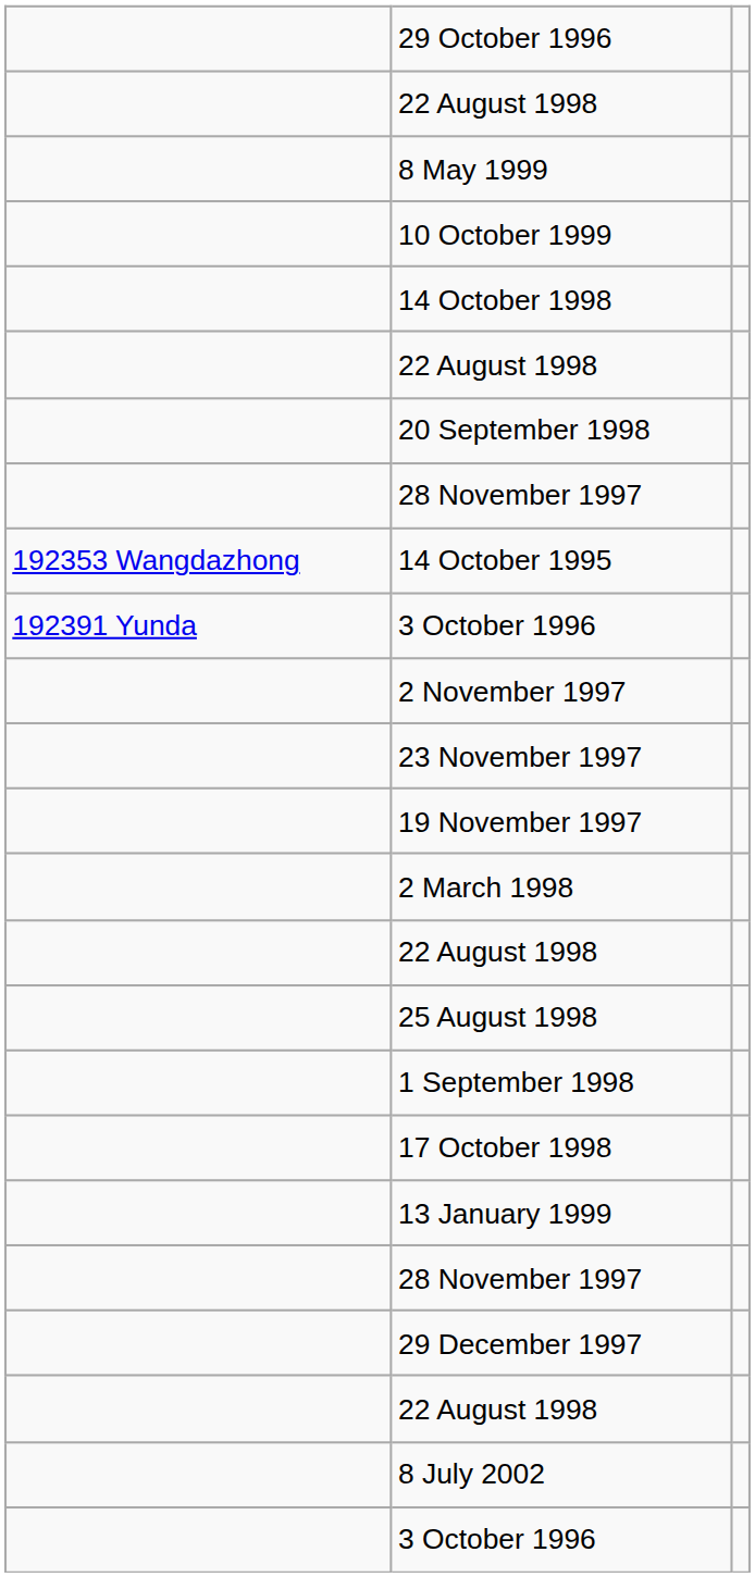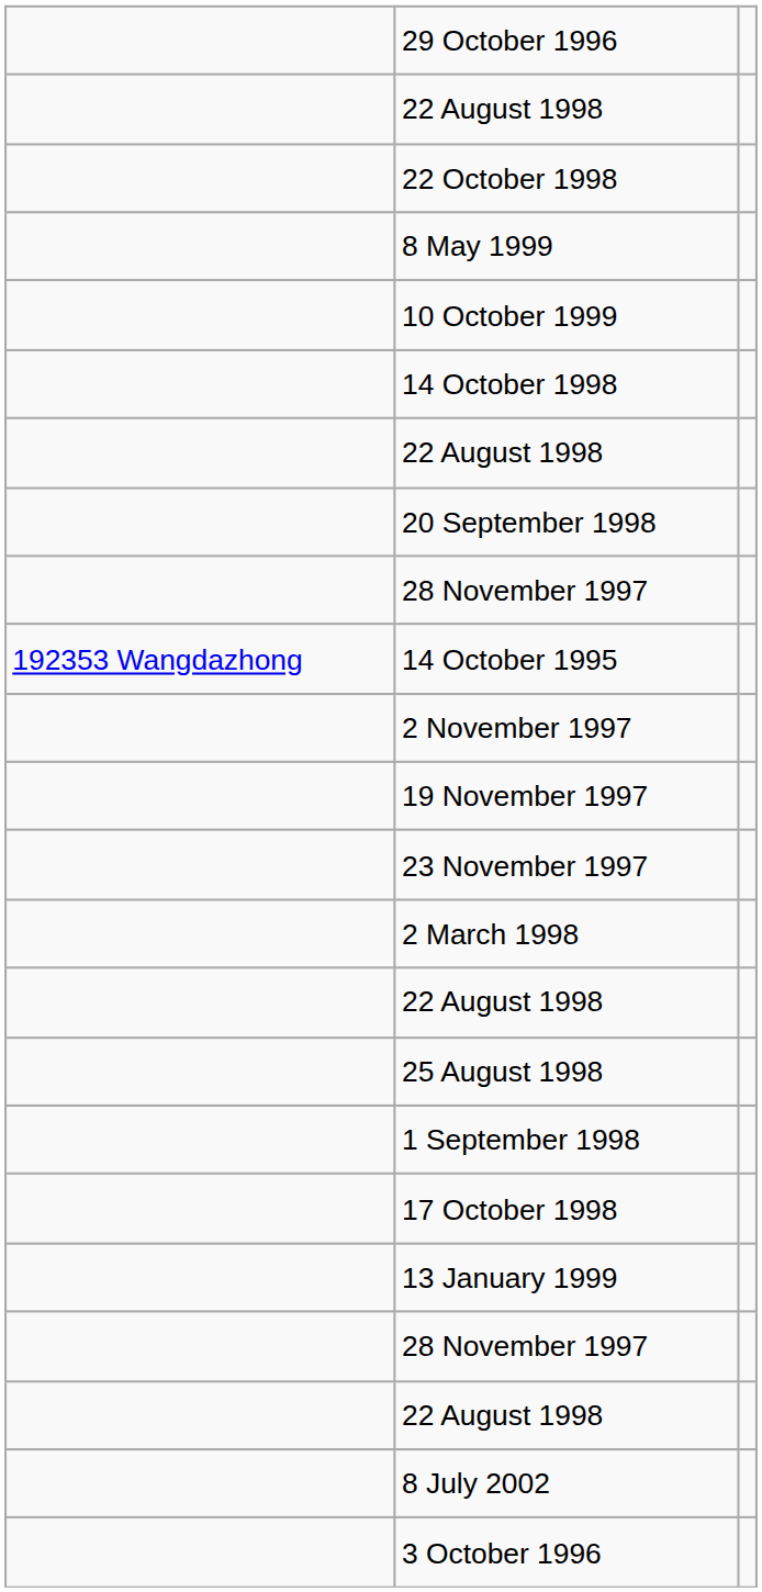 <table class="wikitable" style="font-size: 80%; float: left; width: 26em; margin-right: 1em; height: 700px">
 <tr>
 <td></td>
 <td>29 October 1996</td>
 <td></td>
 </tr>
 <tr>
 <td></td>
 <td>22 August 1998</td>
+<td></td>
+</tr>
+<tr>
+<td></td>
+<td>22 October 1998</td>
 <td></td>
 </tr>
 <tr>
 <td></td>
 <td>8 May 1999</td>
 <td></td>
 </tr>
 <tr>
 <td></td>
 <td>10 October 1999</td>
 <td></td>
 </tr>
 <tr>
 <td></td>
 <td>14 October 1998</td>
 <td></td>
 </tr>
 <tr>
 <td></td>
 <td>22 August 1998</td>
 <td></td>
 </tr>
 <tr>
 <td></td>
 <td>20 September 1998</td>
 <td></td>
 </tr>
 <tr>
 <td></td>
 <td>28 November 1997</td>
 <td></td>
 </tr>
 <tr>
 <td><a href='#'>192353 Wangdazhong</a></td>
 <td>14 October 1995</td>
 <td></td>
 </tr>
 <tr>
-<td><a href='#'>192391 Yunda</a></td>
-<td>3 October 1996</td>
-<td></td>
-</tr>
-<tr>
 <td></td>
 <td>2 November 1997</td>
 <td></td>
 </tr>
 <tr>
 <td></td>
-<td>23 November 1997</td>
+<td>19 November 1997</td>
 <td></td>
 </tr>
 <tr>
 <td></td>
-<td>19 November 1997</td>
+<td>23 November 1997</td>
 <td></td>
 </tr>
 <tr>
 <td></td>
 <td>2 March 1998</td>
 <td></td>
 </tr>
 <tr>
 <td></td>
 <td>22 August 1998</td>
 <td></td>
 </tr>
 <tr>
 <td></td>
 <td>25 August 1998</td>
 <td></td>
 </tr>
 <tr>
 <td></td>
 <td>1 September 1998</td>
 <td></td>
 </tr>
 <tr>
 <td></td>
 <td>17 October 1998</td>
 <td></td>
 </tr>
 <tr>
 <td></td>
 <td>13 January 1999</td>
 <td></td>
 </tr>
 <tr>
 <td></td>
 <td>28 November 1997</td>
 <td></td>
 </tr>
 <tr>
 <td></td>
-<td>29 December 1997</td>
-<td></td>
-</tr>
-<tr>
-<td></td>
 <td>22 August 1998</td>
 <td></td>
 </tr>
 <tr>
 <td></td>
 <td>8 July 2002</td>
 <td></td>
 </tr>
 <tr>
 <td></td>
 <td>3 October 1996</td>
 <td></td>
 </tr>
 </table>
